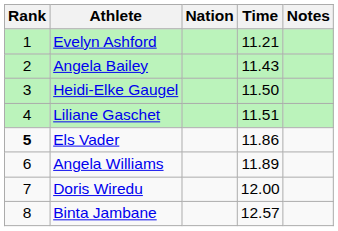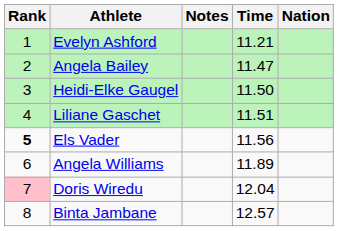 <table class="wikitable sortable" style="text-align:center">
 <tr>
 <th>Rank</th>
 <th>Athlete</th>
+<th>Notes</th>
+<th>Time</th>
 <th>Nation</th>
-<th>Time</th>
-<th>Notes</th>
 </tr>
 <tr style="background:#bbf3bb;">
 <td>1</td>
 <td align=left><a href='#'>Evelyn Ashford</a></td>
+<td></td>
+<td>11.21</td>
 <td align=left></td>
-<td>11.21</td>
-<td></td>
 </tr>
 <tr style="background:#bbf3bb;">
 <td>2</td>
 <td align=left><a href='#'>Angela Bailey</a></td>
+<td></td>
+<td>11.47</td>
 <td align=left></td>
-<td>11.43</td>
-<td></td>
 </tr>
 <tr style="background:#bbf3bb;">
 <td>3</td>
 <td align=left><a href='#'>Heidi-Elke Gaugel</a></td>
+<td></td>
+<td>11.50</td>
 <td align=left></td>
-<td>11.50</td>
-<td></td>
 </tr>
 <tr style="background:#bbf3bb;">
 <td>4</td>
 <td align=left><a href='#'>Liliane Gaschet</a></td>
+<td></td>
+<td>11.51</td>
 <td align=left></td>
-<td>11.51</td>
-<td></td>
 </tr>
 <tr>
 <td><strong>5</strong></td>
 <td align=left><a href='#'>Els Vader</a></td>
+<td></td>
+<td>11.56</td>
 <td align=left></td>
-<td>11.86</td>
-<td></td>
 </tr>
 <tr>
 <td>6</td>
 <td align=left><a href='#'>Angela Williams</a></td>
+<td></td>
+<td>11.89</td>
 <td align=left></td>
-<td>11.89</td>
-<td></td>
 </tr>
 <tr>
-<td>7</td>
+<td style="background: pink;">7</td>
 <td align=left><a href='#'>Doris Wiredu</a></td>
+<td></td>
+<td>12.04</td>
 <td align=left></td>
-<td>12.00</td>
-<td></td>
 </tr>
 <tr>
 <td>8</td>
 <td align=left><a href='#'>Binta Jambane</a></td>
+<td></td>
+<td>12.57</td>
 <td align=left></td>
-<td>12.57</td>
-<td></td>
 </tr>
 </table>
